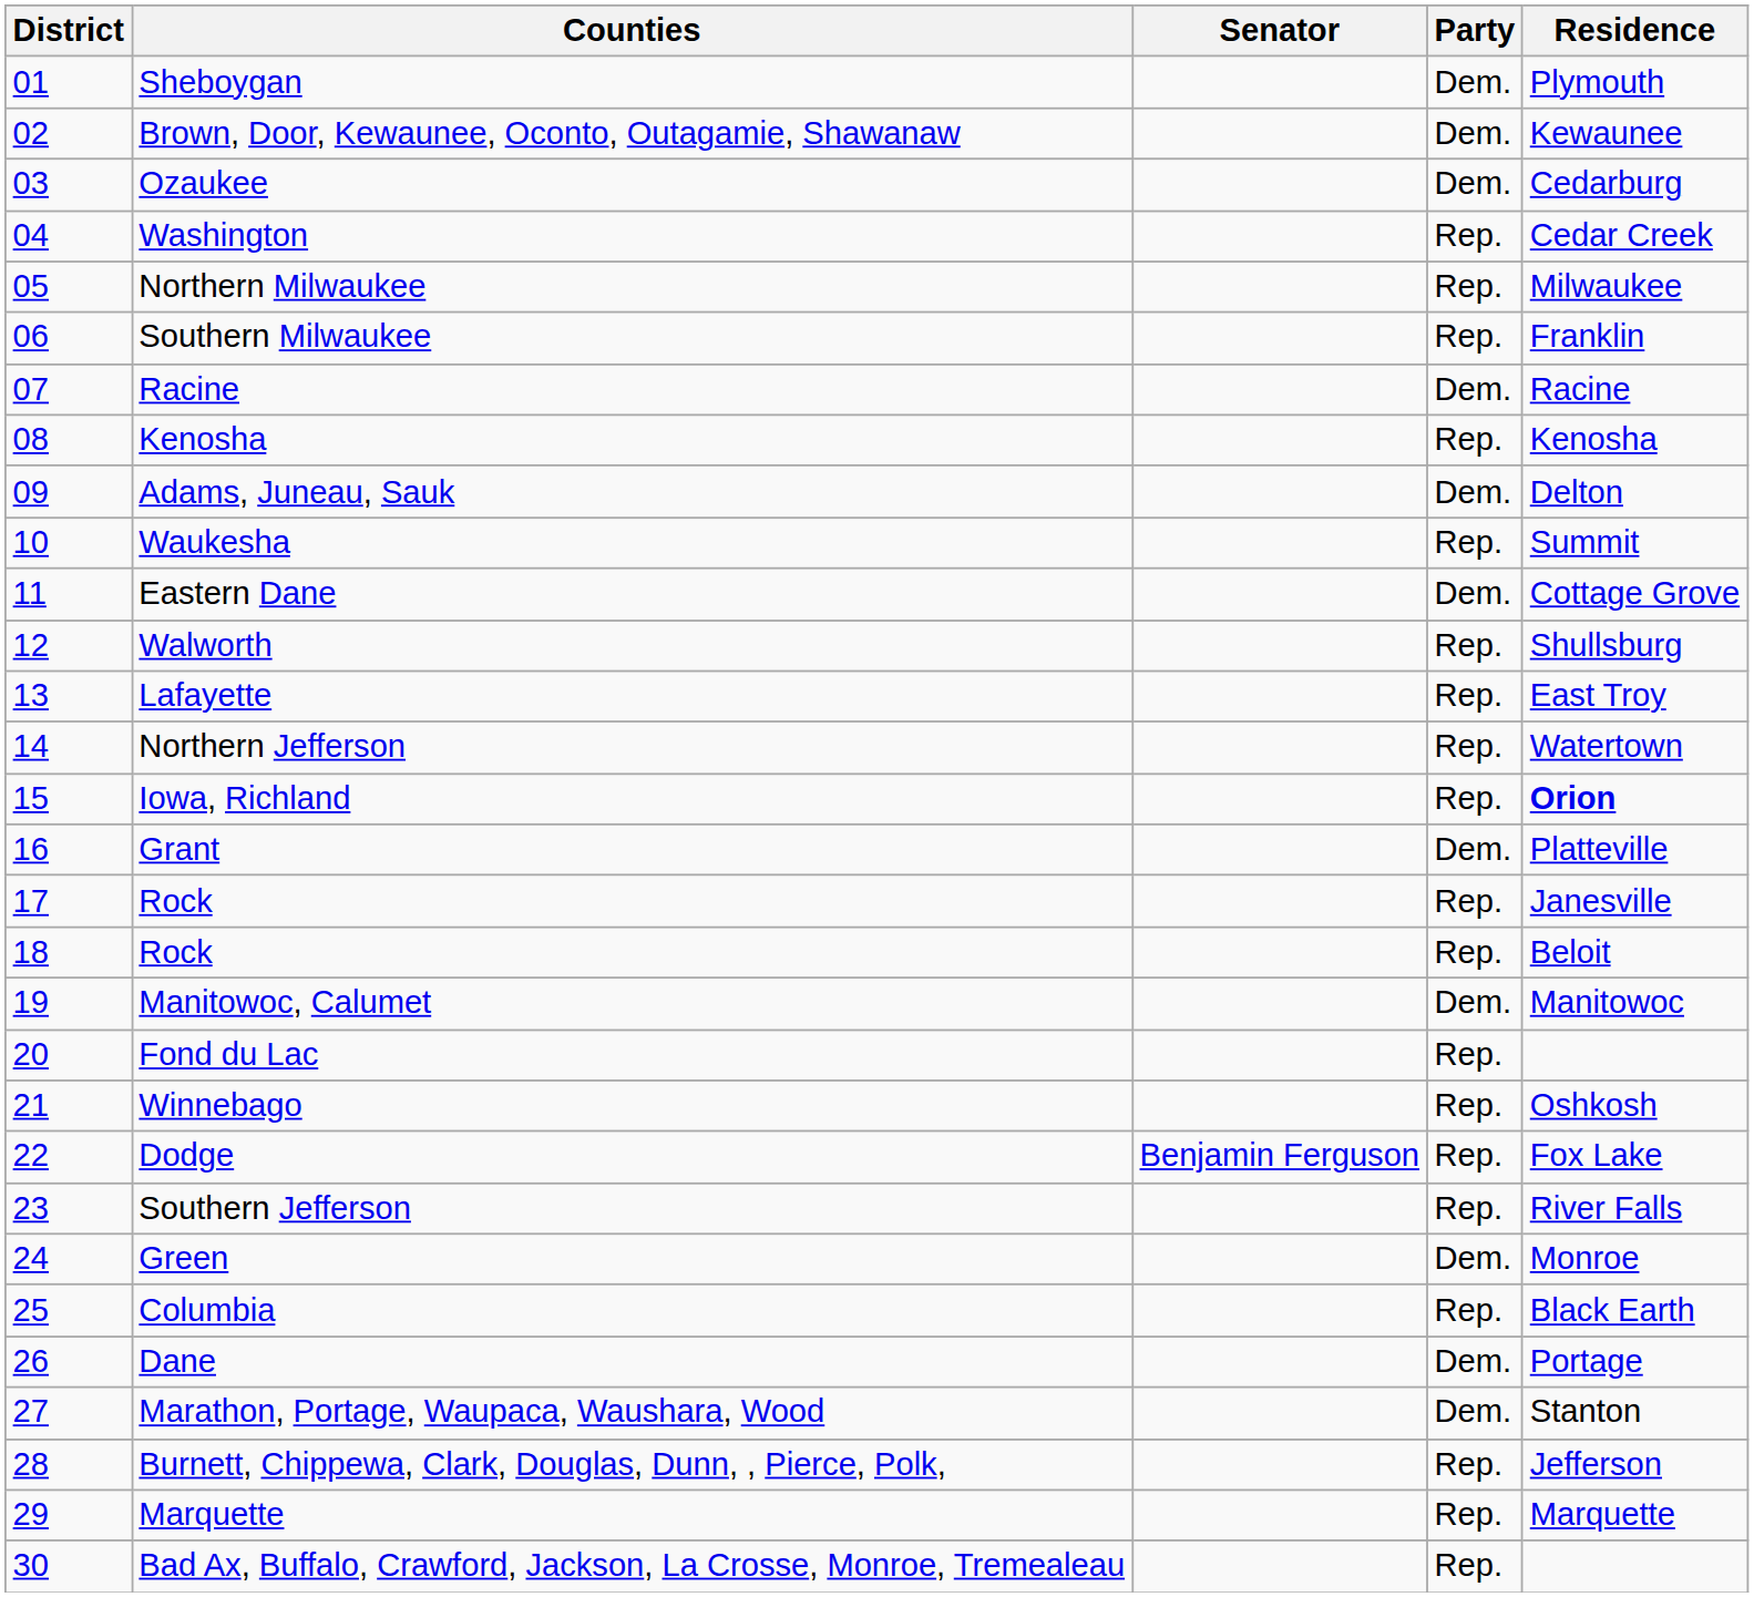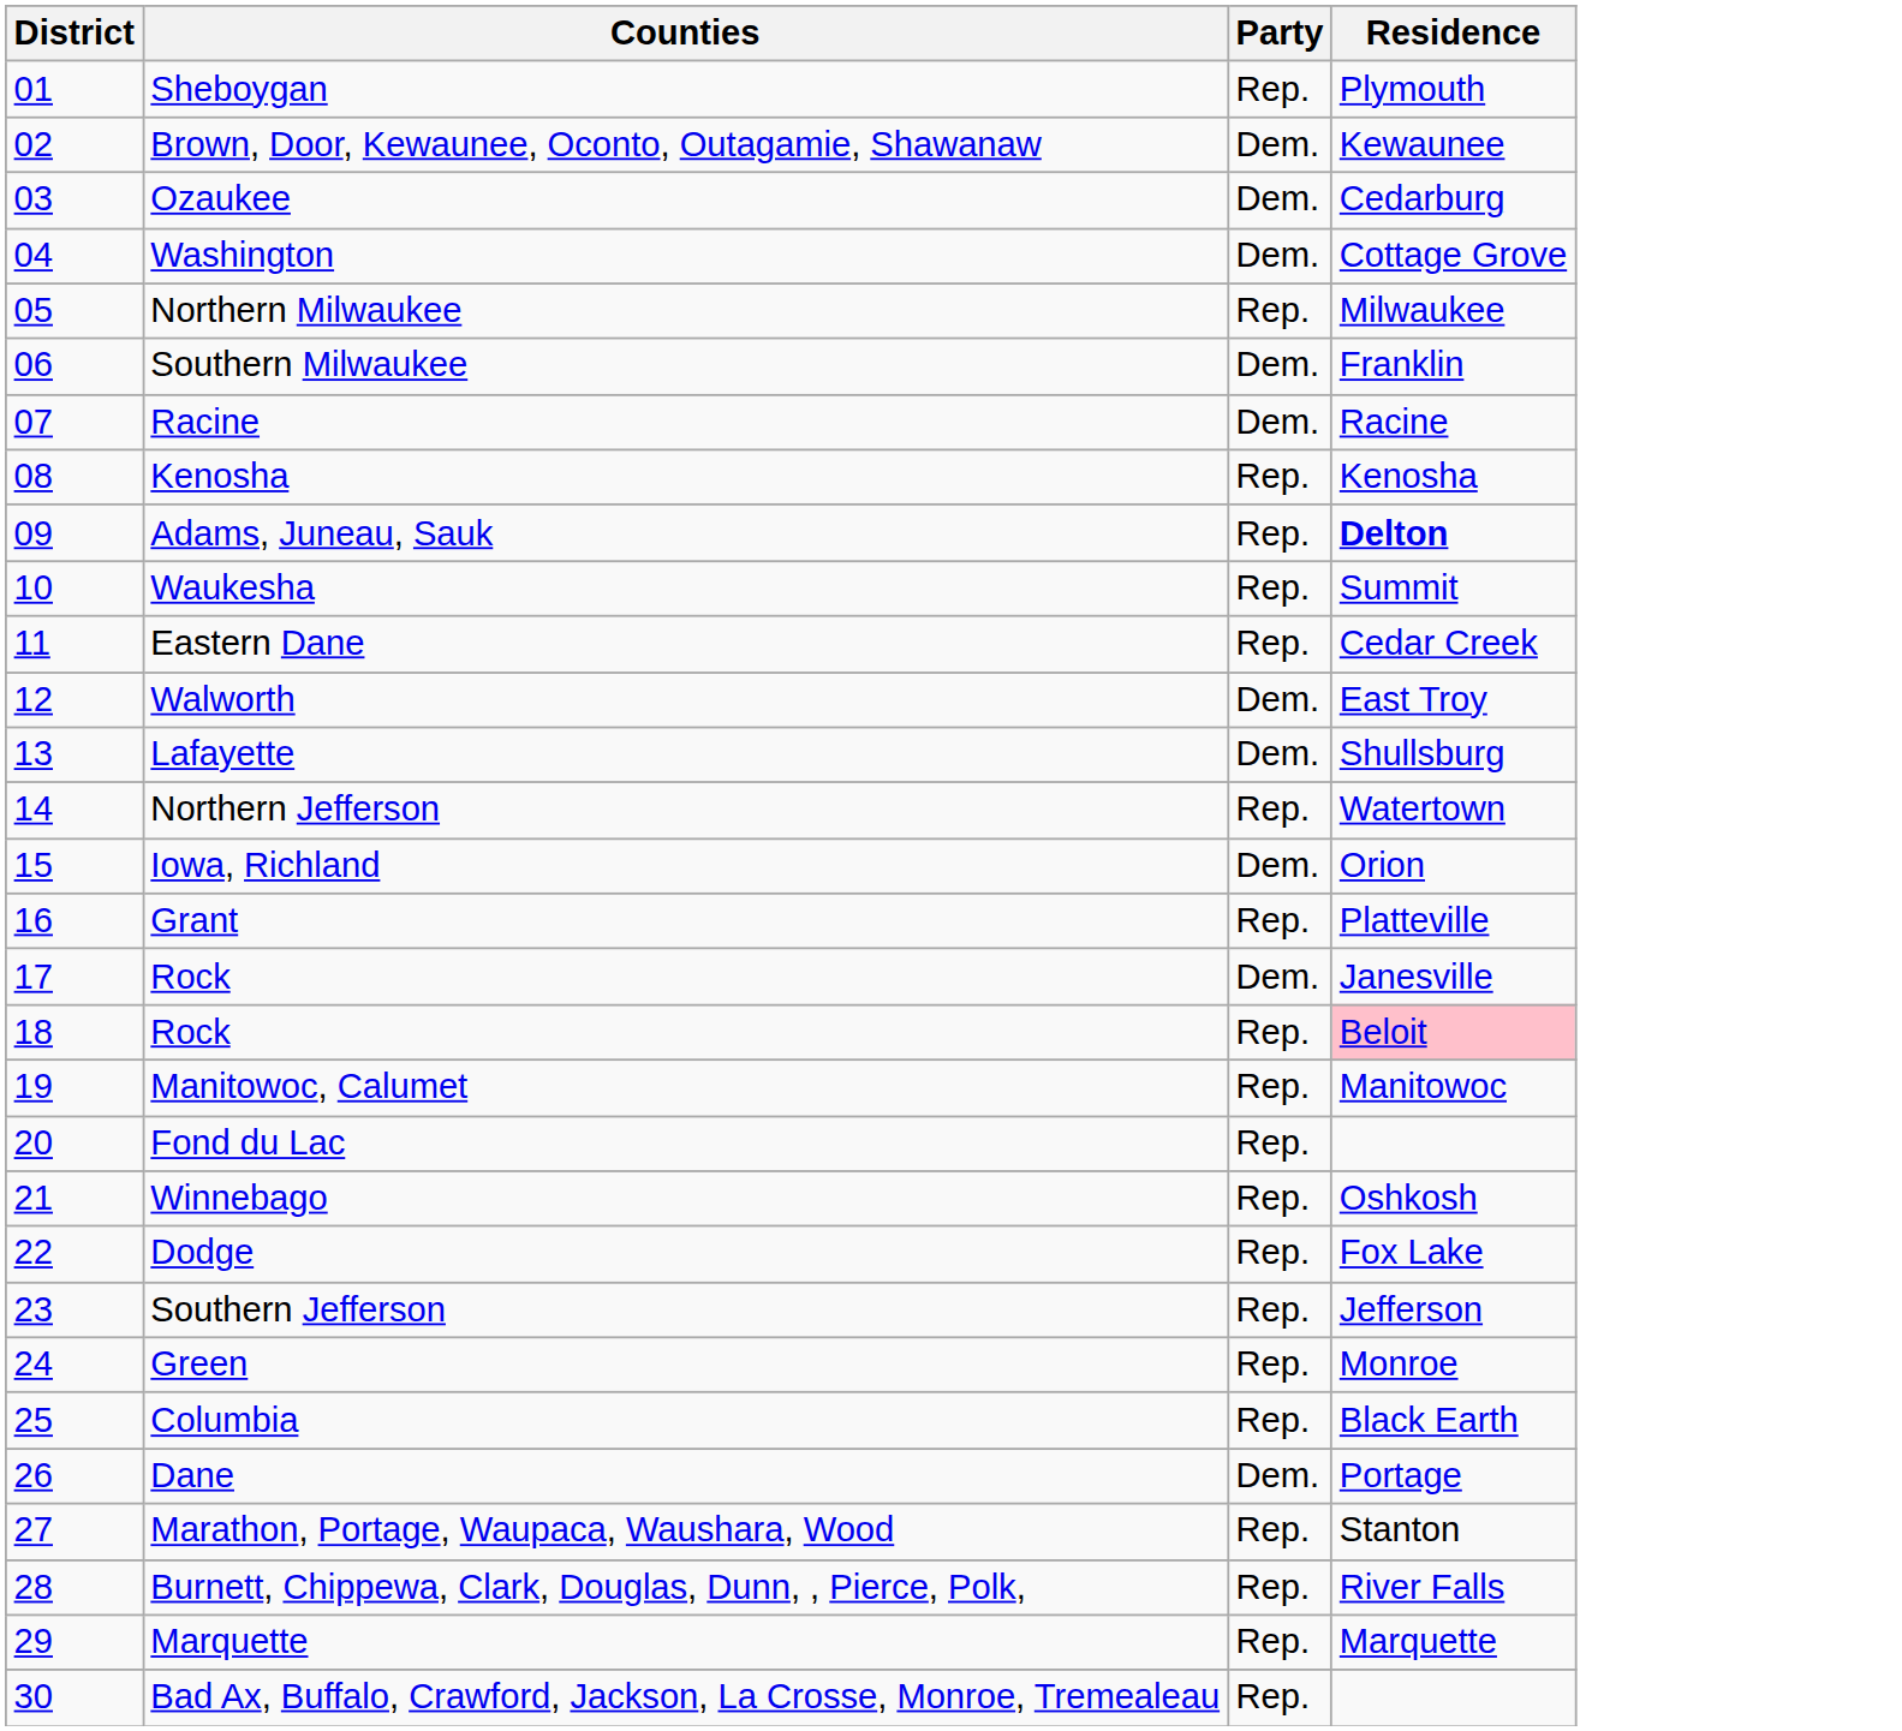 <table class="wikitable">
 <tr>
 <th>District</th>
 <th>Counties</th>
-<th>Senator</th>
 <th>Party</th>
 <th>Residence</th>
 </tr>
 <tr>
 <td><a href='#'>01</a></td>
 <td><a href='#'>Sheboygan</a></td>
-<td></td>
-<td>Dem.</td>
+<td>Rep.</td>
 <td><a href='#'>Plymouth</a></td>
 </tr>
 <tr>
 <td><a href='#'>02</a></td>
 <td><a href='#'>Brown</a>, <a href='#'>Door</a>, <a href='#'>Kewaunee</a>, <a href='#'>Oconto</a>, <a href='#'>Outagamie</a>, <a href='#'>Shawanaw</a></td>
-<td></td>
 <td>Dem.</td>
 <td><a href='#'>Kewaunee</a></td>
 </tr>
 <tr>
 <td><a href='#'>03</a></td>
 <td><a href='#'>Ozaukee</a></td>
-<td></td>
 <td>Dem.</td>
 <td><a href='#'>Cedarburg</a></td>
 </tr>
 <tr>
 <td><a href='#'>04</a></td>
 <td><a href='#'>Washington</a></td>
-<td></td>
-<td>Rep.</td>
-<td><a href='#'>Cedar Creek</a></td>
+<td>Dem.</td>
+<td><a href='#'>Cottage Grove</a></td>
 </tr>
 <tr>
 <td><a href='#'>05</a></td>
 <td>Northern <a href='#'>Milwaukee</a></td>
-<td></td>
 <td>Rep.</td>
 <td><a href='#'>Milwaukee</a></td>
 </tr>
 <tr>
 <td><a href='#'>06</a></td>
 <td>Southern <a href='#'>Milwaukee</a></td>
-<td></td>
-<td>Rep.</td>
+<td>Dem.</td>
 <td><a href='#'>Franklin</a></td>
 </tr>
 <tr>
 <td><a href='#'>07</a></td>
 <td><a href='#'>Racine</a></td>
-<td></td>
 <td>Dem.</td>
 <td><a href='#'>Racine</a></td>
 </tr>
 <tr>
 <td><a href='#'>08</a></td>
 <td><a href='#'>Kenosha</a></td>
-<td></td>
 <td>Rep.</td>
 <td><a href='#'>Kenosha</a></td>
 </tr>
 <tr>
 <td><a href='#'>09</a></td>
 <td><a href='#'>Adams</a>, <a href='#'>Juneau</a>, <a href='#'>Sauk</a></td>
-<td></td>
-<td>Dem.</td>
-<td><a href='#'>Delton</a></td>
+<td>Rep.</td>
+<td><strong><a href='#'>Delton</a></strong></td>
 </tr>
 <tr>
 <td><a href='#'>10</a></td>
 <td><a href='#'>Waukesha</a></td>
-<td></td>
 <td>Rep.</td>
 <td><a href='#'>Summit</a></td>
 </tr>
 <tr>
 <td><a href='#'>11</a></td>
 <td>Eastern <a href='#'>Dane</a></td>
-<td></td>
-<td>Dem.</td>
-<td><a href='#'>Cottage Grove</a></td>
+<td>Rep.</td>
+<td><a href='#'>Cedar Creek</a></td>
 </tr>
 <tr>
 <td><a href='#'>12</a></td>
 <td><a href='#'>Walworth</a></td>
-<td></td>
-<td>Rep.</td>
-<td><a href='#'>Shullsburg</a></td>
+<td>Dem.</td>
+<td><a href='#'>East Troy</a></td>
 </tr>
 <tr>
 <td><a href='#'>13</a></td>
 <td><a href='#'>Lafayette</a></td>
-<td></td>
-<td>Rep.</td>
-<td><a href='#'>East Troy</a></td>
+<td>Dem.</td>
+<td><a href='#'>Shullsburg</a></td>
 </tr>
 <tr>
 <td><a href='#'>14</a></td>
 <td>Northern <a href='#'>Jefferson</a></td>
-<td></td>
 <td>Rep.</td>
 <td><a href='#'>Watertown</a></td>
 </tr>
 <tr>
 <td><a href='#'>15</a></td>
 <td><a href='#'>Iowa</a>, <a href='#'>Richland</a></td>
-<td></td>
-<td>Rep.</td>
-<td><strong><a href='#'>Orion</a></strong></td>
+<td>Dem.</td>
+<td><a href='#'>Orion</a></td>
 </tr>
 <tr>
 <td><a href='#'>16</a></td>
 <td><a href='#'>Grant</a></td>
-<td></td>
-<td>Dem.</td>
+<td>Rep.</td>
 <td><a href='#'>Platteville</a></td>
 </tr>
 <tr>
 <td><a href='#'>17</a></td>
 <td><a href='#'>Rock</a> </td>
-<td></td>
-<td>Rep.</td>
+<td>Dem.</td>
 <td><a href='#'>Janesville</a></td>
 </tr>
 <tr>
 <td><a href='#'>18</a></td>
 <td><a href='#'>Rock</a> </td>
-<td></td>
 <td>Rep.</td>
-<td><a href='#'>Beloit</a></td>
+<td style="background: pink;"><a href='#'>Beloit</a></td>
 </tr>
 <tr>
 <td><a href='#'>19</a></td>
 <td><a href='#'>Manitowoc</a>, <a href='#'>Calumet</a></td>
-<td></td>
-<td>Dem.</td>
+<td>Rep.</td>
 <td><a href='#'>Manitowoc</a></td>
 </tr>
 <tr>
 <td><a href='#'>20</a></td>
 <td><a href='#'>Fond du Lac</a></td>
-<td></td>
 <td>Rep.</td>
 <td></td>
 </tr>
 <tr>
 <td><a href='#'>21</a></td>
 <td><a href='#'>Winnebago</a></td>
-<td></td>
 <td>Rep.</td>
 <td><a href='#'>Oshkosh</a></td>
 </tr>
 <tr>
 <td><a href='#'>22</a></td>
 <td><a href='#'>Dodge</a></td>
-<td><a href='#'>Benjamin Ferguson</a></td>
 <td>Rep.</td>
 <td><a href='#'>Fox Lake</a></td>
 </tr>
 <tr>
 <td><a href='#'>23</a></td>
 <td>Southern <a href='#'>Jefferson</a></td>
-<td></td>
 <td>Rep.</td>
-<td><a href='#'>River Falls</a></td>
+<td><a href='#'>Jefferson</a></td>
 </tr>
 <tr>
 <td><a href='#'>24</a></td>
 <td><a href='#'>Green</a></td>
-<td></td>
-<td>Dem.</td>
+<td>Rep.</td>
 <td><a href='#'>Monroe</a></td>
 </tr>
 <tr>
 <td><a href='#'>25</a></td>
 <td><a href='#'>Columbia</a></td>
-<td></td>
 <td>Rep.</td>
 <td><a href='#'>Black Earth</a></td>
 </tr>
 <tr>
 <td><a href='#'>26</a></td>
 <td><a href='#'>Dane</a> </td>
-<td></td>
 <td>Dem.</td>
 <td><a href='#'>Portage</a></td>
 </tr>
 <tr>
 <td><a href='#'>27</a></td>
 <td><a href='#'>Marathon</a>, <a href='#'>Portage</a>, <a href='#'>Waupaca</a>, <a href='#'>Waushara</a>, <a href='#'>Wood</a></td>
-<td></td>
-<td>Dem.</td>
+<td>Rep.</td>
 <td>Stanton</td>
 </tr>
 <tr>
 <td><a href='#'>28</a></td>
 <td><a href='#'>Burnett</a>, <a href='#'>Chippewa</a>, <a href='#'>Clark</a>, <a href='#'>Douglas</a>, <a href='#'>Dunn</a>, , <a href='#'>Pierce</a>, <a href='#'>Polk</a>, </td>
-<td></td>
 <td>Rep.</td>
-<td><a href='#'>Jefferson</a></td>
+<td><a href='#'>River Falls</a></td>
 </tr>
 <tr>
 <td><a href='#'>29</a></td>
 <td><a href='#'>Marquette</a></td>
-<td></td>
 <td>Rep.</td>
 <td><a href='#'>Marquette</a></td>
 </tr>
 <tr>
 <td><a href='#'>30</a></td>
 <td><a href='#'>Bad Ax</a>, <a href='#'>Buffalo</a>, <a href='#'>Crawford</a>, <a href='#'>Jackson</a>, <a href='#'>La Crosse</a>, <a href='#'>Monroe</a>, <a href='#'>Tremealeau</a></td>
-<td></td>
 <td>Rep.</td>
 <td></td>
 </tr>
 </table>
